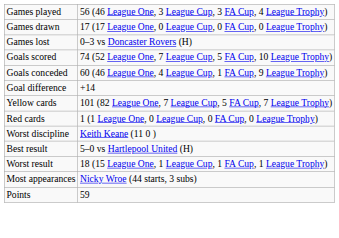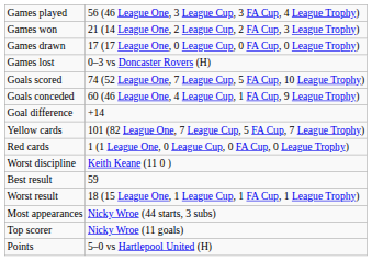 <table class="wikitable">
 <tr>
 <td>Games played</td>
 <td>56 (46 <a href='#'>League One</a>, 3 <a href='#'>League Cup</a>, 3 <a href='#'>FA Cup</a>, 4 <a href='#'>League Trophy</a>)</td>
+</tr>
+<tr>
+<td>Games won</td>
+<td>21 (14 <a href='#'>League One</a>, 2 <a href='#'>League Cup</a>, 2 <a href='#'>FA Cup</a>, 3 <a href='#'>League Trophy</a>)</td>
 </tr>
 <tr>
 <td>Games drawn</td>
 <td>17 (17 <a href='#'>League One</a>, 0 <a href='#'>League Cup</a>, 0 <a href='#'>FA Cup</a>, 0 <a href='#'>League Trophy</a>)</td>
 </tr>
 <tr>
 <td>Games lost</td>
 <td>0–3 vs <a href='#'>Doncaster Rovers</a> (H)</td>
 </tr>
 <tr>
 <td>Goals scored</td>
 <td>74 (52 <a href='#'>League One</a>, 7 <a href='#'>League Cup</a>, 5 <a href='#'>FA Cup</a>, 10 <a href='#'>League Trophy</a>)</td>
 </tr>
 <tr>
 <td>Goals conceded</td>
 <td>60 (46 <a href='#'>League One</a>, 4 <a href='#'>League Cup</a>, 1 <a href='#'>FA Cup</a>, 9 <a href='#'>League Trophy</a>)</td>
 </tr>
 <tr>
 <td>Goal difference</td>
 <td>+14</td>
 </tr>
 <tr>
 <td>Yellow cards</td>
 <td>101 (82 <a href='#'>League One</a>, 7 <a href='#'>League Cup</a>, 5 <a href='#'>FA Cup</a>, 7 <a href='#'>League Trophy</a>)</td>
 </tr>
 <tr>
 <td>Red cards</td>
 <td>1 (1 <a href='#'>League One</a>, 0 <a href='#'>League Cup</a>, 0 <a href='#'>FA Cup</a>, 0 <a href='#'>League Trophy</a>)</td>
 </tr>
 <tr>
 <td>Worst discipline</td>
 <td><a href='#'>Keith Keane</a> (11  0 )</td>
 </tr>
 <tr>
 <td>Best result</td>
-<td>5–0 vs <a href='#'>Hartlepool United</a> (H)</td>
+<td>59</td>
 </tr>
 <tr>
 <td>Worst result</td>
 <td>18 (15 <a href='#'>League One</a>, 1 <a href='#'>League Cup</a>, 1 <a href='#'>FA Cup</a>, 1 <a href='#'>League Trophy</a>)</td>
 </tr>
 <tr>
 <td>Most appearances</td>
 <td><a href='#'>Nicky Wroe</a> (44 starts, 3 subs)</td>
 </tr>
 <tr>
+<td>Top scorer</td>
+<td><a href='#'>Nicky Wroe</a> (11 goals)</td>
+</tr>
+<tr>
 <td>Points</td>
-<td>59</td>
+<td>5–0 vs <a href='#'>Hartlepool United</a> (H)</td>
 </tr>
 </table>
